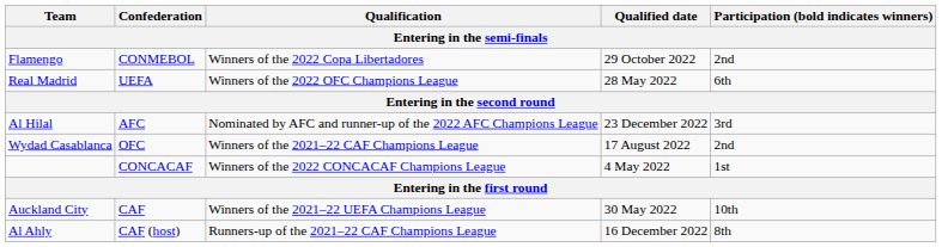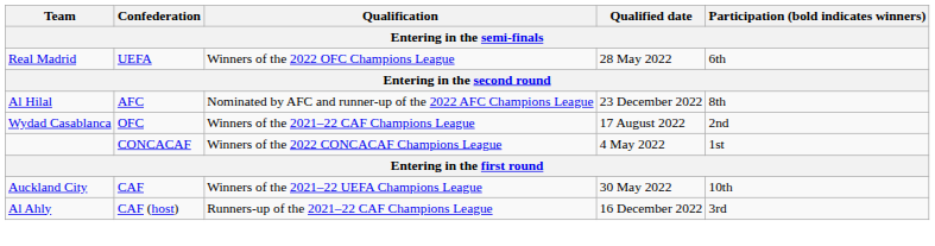 <table class="wikitable">
 <tr>
 <th>Team</th>
 <th>Confederation</th>
 <th>Qualification</th>
 <th>Qualified date</th>
 <th>Participation (bold indicates winners)</th>
 </tr>
 <tr>
 <th colspan=5>Entering in the <a href='#'>semi-finals</a></th>
-</tr>
-<tr>
-<td> <a href='#'>Flamengo</a></td>
-<td><a href='#'>CONMEBOL</a></td>
-<td>Winners of the <a href='#'>2022 Copa Libertadores</a></td>
-<td>29 October 2022</td>
-<td>2nd </td>
 </tr>
 <tr>
 <td> <a href='#'>Real Madrid</a></td>
 <td><a href='#'>UEFA</a></td>
 <td>Winners of the <a href='#'>2022 OFC Champions League</a></td>
 <td>28 May 2022</td>
 <td>6th </td>
 </tr>
 <tr>
 <th colspan=5>Entering in the <a href='#'>second round</a></th>
 </tr>
 <tr>
 <td> <a href='#'>Al Hilal</a></td>
 <td><a href='#'>AFC</a></td>
 <td>Nominated by AFC and runner-up of the <a href='#'>2022 AFC Champions League</a></td>
 <td>23 December 2022</td>
-<td>3rd </td>
+<td>8th </td>
 </tr>
 <tr>
 <td> <a href='#'>Wydad Casablanca</a></td>
 <td><a href='#'>OFC</a></td>
 <td>Winners of the <a href='#'>2021–22 CAF Champions League</a></td>
 <td>17 August 2022</td>
 <td>2nd </td>
 </tr>
 <tr>
 <td></td>
 <td><a href='#'>CONCACAF</a></td>
 <td>Winners of the <a href='#'>2022 CONCACAF Champions League</a></td>
 <td>4 May 2022</td>
 <td>1st</td>
 </tr>
 <tr>
 <th colspan=5>Entering in the <a href='#'>first round</a></th>
 </tr>
 <tr>
 <td> <a href='#'>Auckland City</a></td>
 <td><a href='#'>CAF</a></td>
 <td>Winners of the <a href='#'>2021–22 UEFA Champions League</a></td>
 <td>30 May 2022</td>
 <td>10th </td>
 </tr>
 <tr>
 <td> <a href='#'>Al Ahly</a></td>
 <td><a href='#'>CAF</a> (<a href='#'>host</a>)</td>
 <td>Runners-up of the <a href='#'>2021–22 CAF Champions League</a></td>
 <td>16 December 2022</td>
-<td>8th </td>
+<td>3rd </td>
 </tr>
 </table>
